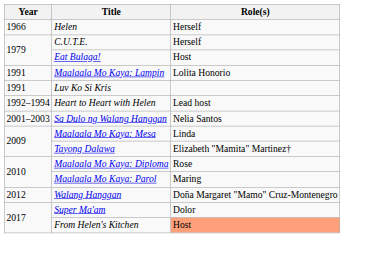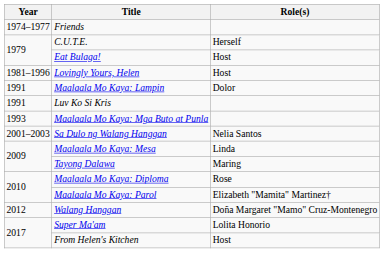 <table class="wikitable sortable">
 <tr>
 <th>Year</th>
 <th>Title</th>
 <th>Role(s)</th>
 </tr>
 <tr>
-<td>1966</td>
-<td><em>Helen</em></td>
-<td>Herself</td>
+<td>1974–1977</td>
+<td><em>Friends</em></td>
+<td></td>
 </tr>
 <tr>
 <td rowspan="2">1979</td>
 <td><em>C.U.T.E.</em></td>
 <td>Herself</td>
 </tr>
 <tr>
 <td><em><a href='#'>Eat Bulaga!</a></em></td>
 <td>Host</td>
 </tr>
 <tr>
+<td>1981–1996</td>
+<td><em><a href='#'>Lovingly Yours, Helen</a></em></td>
+<td>Host</td>
+</tr>
+<tr>
 <td>1991</td>
 <td><a href='#'><em>Maalaala Mo Kaya: Lampin</em></a></td>
-<td>Lolita Honorio</td>
+<td>Dolor</td>
 </tr>
 <tr>
 <td>1991</td>
 <td><em>Luv Ko Si Kris</em></td>
 <td></td>
 </tr>
 <tr>
-<td>1992–1994</td>
-<td><em>Heart to Heart with Helen</em></td>
-<td>Lead host</td>
+<td>1993</td>
+<td><a href='#'><em>Maalaala Mo Kaya: Mga Buto at Punla</em></a></td>
+<td></td>
 </tr>
 <tr>
 <td>2001–2003</td>
 <td><em><a href='#'>Sa Dulo ng Walang Hanggan</a></em></td>
 <td>Nelia Santos</td>
 </tr>
 <tr>
 <td rowspan="2">2009</td>
 <td><em><a href='#'>Maalaala Mo Kaya: Mesa</a></em></td>
 <td>Linda</td>
 </tr>
 <tr>
 <td><em><a href='#'>Tayong Dalawa</a></em></td>
-<td>Elizabeth "Mamita" Martinez†</td>
+<td>Maring</td>
 </tr>
 <tr>
 <td rowspan="2">2010</td>
 <td><em><a href='#'>Maalaala Mo Kaya: Diploma</a></em></td>
 <td>Rose</td>
 </tr>
 <tr>
 <td><em><a href='#'>Maalaala Mo Kaya: Parol</a></em></td>
-<td>Maring</td>
+<td>Elizabeth "Mamita" Martinez†</td>
 </tr>
 <tr>
 <td>2012</td>
 <td><em><a href='#'>Walang Hanggan</a></em></td>
 <td>Doña Margaret "Mamo" Cruz-Montenegro</td>
 </tr>
 <tr>
 <td rowspan="2">2017</td>
 <td><em><a href='#'>Super Ma'am</a></em></td>
-<td>Dolor</td>
+<td>Lolita Honorio</td>
 </tr>
 <tr>
 <td><em>From Helen's Kitchen</em></td>
-<td style="background: lightsalmon;">Host</td>
+<td>Host</td>
 </tr>
 </table>
